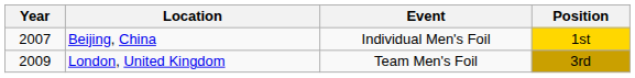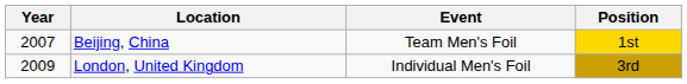 <table class="wikitable" width="50%" style="font-size:90%; text-align:center;">
 <tr>
 <th>Year</th>
 <th>Location</th>
 <th>Event</th>
 <th>Position</th>
 </tr>
 <tr>
 <td>2007</td>
 <td rowspan="1" align="left"> <a href='#'>Beijing</a>, <a href='#'>China</a></td>
-<td>Individual Men's Foil</td>
+<td>Team Men's Foil</td>
 <td bgcolor="gold">1st</td>
 </tr>
 <tr>
 <td>2009</td>
 <td rowspan="1" align="left"> <a href='#'>London</a>, <a href='#'>United Kingdom</a></td>
-<td>Team Men's Foil</td>
+<td>Individual Men's Foil</td>
 <td bgcolor="caramel">3rd</td>
 </tr>
 </table>
